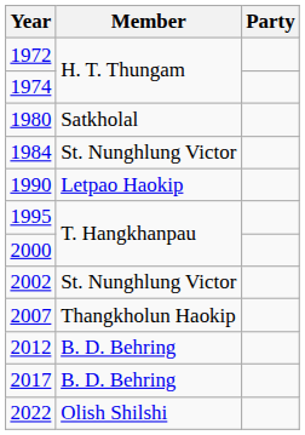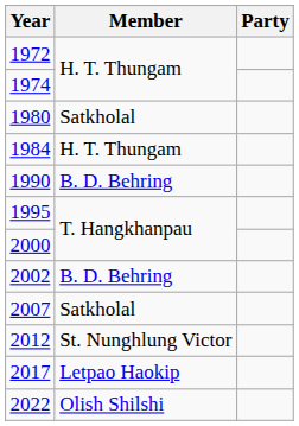 <table class="wikitable sortable">
 <tr>
 <th>Year</th>
 <th>Member</th>
 <th colspan="2">Party</th>
 </tr>
 <tr>
 <td><a href='#'>1972</a></td>
 <td rowspan="2">H. T. Thungam</td>
 <td></td>
 </tr>
 <tr>
 <td><a href='#'>1974</a></td>
 <td></td>
 </tr>
 <tr>
 <td><a href='#'>1980</a></td>
 <td>Satkholal</td>
 <td></td>
 </tr>
 <tr>
 <td><a href='#'>1984</a></td>
-<td>St. Nunghlung Victor</td>
+<td>H. T. Thungam</td>
 <td></td>
 </tr>
 <tr>
 <td><a href='#'>1990</a></td>
-<td><a href='#'>Letpao Haokip</a></td>
+<td><a href='#'>B. D. Behring</a></td>
 <td></td>
 </tr>
 <tr>
 <td><a href='#'>1995</a></td>
 <td rowspan="2">T. Hangkhanpau</td>
 <td></td>
 </tr>
 <tr>
 <td><a href='#'>2000</a></td>
 <td></td>
 </tr>
 <tr>
 <td><a href='#'>2002</a></td>
+<td><a href='#'>B. D. Behring</a></td>
+<td></td>
+</tr>
+<tr>
+<td><a href='#'>2007</a></td>
+<td>Satkholal</td>
+<td></td>
+</tr>
+<tr>
+<td><a href='#'>2012</a></td>
 <td>St. Nunghlung Victor</td>
 <td></td>
 </tr>
 <tr>
-<td><a href='#'>2007</a></td>
-<td>Thangkholun Haokip</td>
-<td></td>
-</tr>
-<tr>
-<td><a href='#'>2012</a></td>
-<td><a href='#'>B. D. Behring</a></td>
-<td></td>
-</tr>
-<tr>
 <td><a href='#'>2017</a></td>
-<td><a href='#'>B. D. Behring</a></td>
+<td><a href='#'>Letpao Haokip</a></td>
 <td></td>
 </tr>
 <tr>
 <td><a href='#'>2022</a></td>
 <td><a href='#'>Olish Shilshi</a></td>
 <td></td>
 </tr>
 </table>
